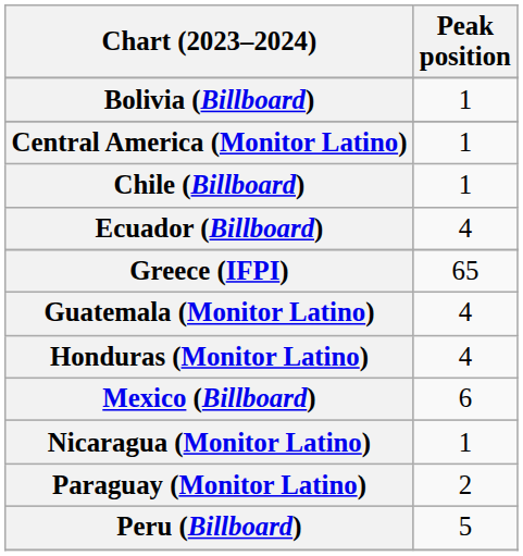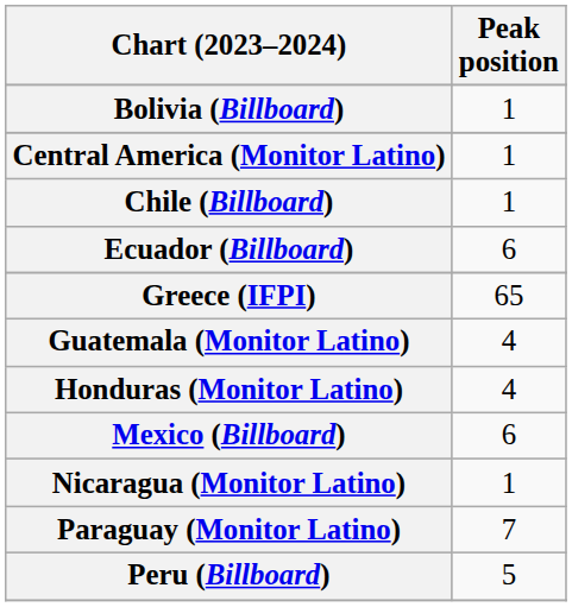 <table class="wikitable sortable plainrowheaders" style="text-align:center">
 <tr>
 <th scope="col">Chart (2023–2024)</th>
 <th scope="col">Peak<br>position</th>
 </tr>
 <tr>
 </tr>
 <tr>
 <th scope="row">Bolivia (<em><a href='#'>Billboard</a></em>)</th>
 <td>1</td>
 </tr>
 <tr>
 </tr>
 <tr>
 <th scope="row">Central America (<a href='#'>Monitor Latino</a>)</th>
 <td>1</td>
 </tr>
 <tr>
 <th scope="row">Chile (<em><a href='#'>Billboard</a></em>)</th>
 <td>1</td>
 </tr>
 <tr>
 <th scope="row">Ecuador (<em><a href='#'>Billboard</a></em>)</th>
-<td>4</td>
+<td>6</td>
 </tr>
 <tr>
 </tr>
 <tr>
 <th scope="row">Greece (<a href='#'>IFPI</a>)</th>
 <td>65</td>
 </tr>
 <tr>
 <th scope="row">Guatemala (<a href='#'>Monitor Latino</a>)</th>
 <td>4</td>
 </tr>
 <tr>
 <th scope="row">Honduras (<a href='#'>Monitor Latino</a>)</th>
 <td>4</td>
 </tr>
 <tr>
 <th scope="row"><a href='#'>Mexico</a> (<em><a href='#'>Billboard</a></em>)</th>
 <td>6</td>
 </tr>
 <tr>
 <th scope="row">Nicaragua (<a href='#'>Monitor Latino</a>)</th>
 <td>1</td>
 </tr>
 <tr>
 <th scope="row">Paraguay (<a href='#'>Monitor Latino</a>)</th>
-<td>2</td>
+<td>7</td>
 </tr>
 <tr>
 <th scope="row">Peru (<em><a href='#'>Billboard</a></em>)</th>
 <td>5</td>
 </tr>
 <tr>
 </tr>
 <tr>
 </tr>
 <tr>
 </tr>
 <tr>
 </tr>
 <tr>
 </tr>
 </table>
